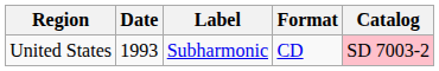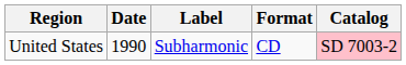 <table class="wikitable">
 <tr>
 <th>Region</th>
 <th>Date</th>
 <th>Label</th>
 <th>Format</th>
 <th>Catalog</th>
 </tr>
 <tr>
 <td>United States</td>
-<td>1993</td>
+<td>1990</td>
 <td><a href='#'>Subharmonic</a></td>
 <td><a href='#'>CD</a></td>
 <td style="background: pink;">SD 7003-2</td>
 </tr>
 </table>
